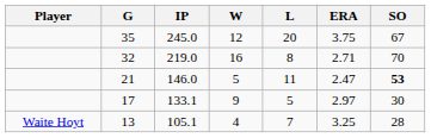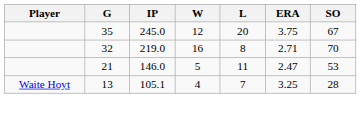 <table class="wikitable sortable">
 <tr>
 <th bgcolor="#DDDDFF" width="16%">Player</th>
 <th bgcolor="#DDDDFF" width="9%">G</th>
 <th bgcolor="#DDDDFF" width="9%">IP</th>
 <th bgcolor="#DDDDFF" width="9%">W</th>
 <th bgcolor="#DDDDFF" width="9%">L</th>
 <th bgcolor="#DDDDFF" width="9%">ERA</th>
 <th bgcolor="#DDDDFF" width="9%">SO</th>
 </tr>
 <tr align="center">
 <td></td>
 <td>35</td>
 <td>245.0</td>
 <td>12</td>
 <td>20</td>
 <td>3.75</td>
 <td>67</td>
 </tr>
 <tr align="center">
 <td></td>
 <td>32</td>
 <td>219.0</td>
 <td>16</td>
 <td>8</td>
 <td>2.71</td>
 <td>70</td>
 </tr>
 <tr align="center">
 <td></td>
 <td>21</td>
 <td>146.0</td>
 <td>5</td>
 <td>11</td>
 <td>2.47</td>
-<td><strong>53</strong></td>
-</tr>
-<tr align="center">
-<td></td>
-<td>17</td>
-<td>133.1</td>
-<td>9</td>
-<td>5</td>
-<td>2.97</td>
-<td>30</td>
+<td>53</td>
 </tr>
 <tr align="center">
 <td><a href='#'>Waite Hoyt</a></td>
 <td>13</td>
 <td>105.1</td>
 <td>4</td>
 <td>7</td>
 <td>3.25</td>
 <td>28</td>
 </tr>
 </table>
